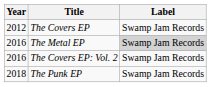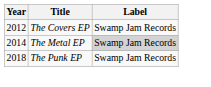 <table class="wikitable">
 <tr>
 <th>Year</th>
 <th>Title</th>
 <th>Label</th>
 </tr>
 <tr>
 <td>2012</td>
 <td><em>The Covers EP</em></td>
 <td>Swamp Jam Records</td>
 </tr>
 <tr>
-<td>2016</td>
+<td>2014</td>
 <td><em>The Metal EP</em></td>
 <td style="background: lightgrey;">Swamp Jam Records</td>
-</tr>
-<tr>
-<td>2016</td>
-<td><em>The Covers EP: Vol. 2</em></td>
-<td>Swamp Jam Records</td>
 </tr>
 <tr>
 <td>2018</td>
 <td><em>The Punk EP</em></td>
 <td>Swamp Jam Records</td>
 </tr>
 </table>
